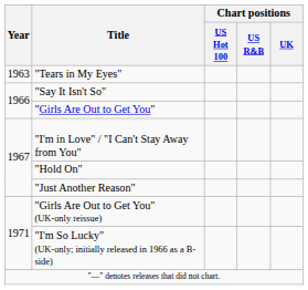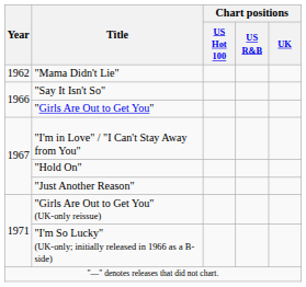 <table class="wikitable">
 <tr>
 <th rowspan="2">Year</th>
 <th width="240" rowspan="2">Title</th>
 <th colspan="3">Chart positions</th>
 </tr>
 <tr>
 <th width="40"><small><a href='#'>US Hot 100</a></small><br></th>
 <th width="40"><small><a href='#'>US R&B</a></small><br></th>
 <th width="40"><small><a href='#'>UK</a></small><br></th>
 </tr>
 <tr>
-<td>1963</td>
-<td>"Tears in My Eyes"</td>
+<td>1962</td>
+<td>"Mama Didn't Lie"</td>
 <td></td>
 <td></td>
 <td></td>
 </tr>
 <tr>
 <td rowspan="2">1966</td>
 <td>"Say It Isn't So"</td>
 <td></td>
 <td></td>
 <td></td>
 </tr>
 <tr>
 <td>"<a href='#'>Girls Are Out to Get You</a>"</td>
 <td></td>
 <td></td>
 <td></td>
 </tr>
 <tr>
 <td rowspan="3">1967</td>
 <td><br>"I'm in Love" / "I Can't Stay Away from You"</td>
 <td></td>
 <td></td>
 <td></td>
 </tr>
 <tr>
 <td>"Hold On"</td>
 <td></td>
 <td></td>
 <td></td>
 </tr>
 <tr>
 <td>"Just Another Reason"</td>
 <td></td>
 <td></td>
 <td></td>
 </tr>
 <tr>
 <td rowspan="2">1971</td>
 <td>"Girls Are Out to Get You" <br><small>(UK-only reissue)</small></td>
 <td></td>
 <td></td>
 <td></td>
 </tr>
 <tr>
 <td>"I'm So Lucky" <br><small>(UK-only; initially released in 1966 as a B-side)</small></td>
 <td></td>
 <td></td>
 <td></td>
 </tr>
 <tr>
 <td colspan="5" style="text-align:center; font-size:9pt;">"—" denotes releases that did not chart.</td>
 </tr>
 </table>
